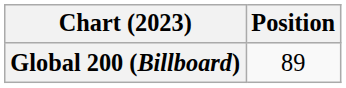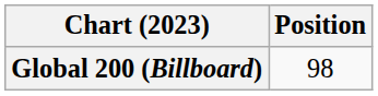 <table class="wikitable plainrowheaders" style="text-align:center">
 <tr>
 <th scope="col">Chart (2023)</th>
 <th scope="col">Position</th>
 </tr>
 <tr>
 <th scope="row">Global 200 (<em>Billboard</em>)</th>
-<td>89</td>
+<td>98</td>
 </tr>
 </table>
